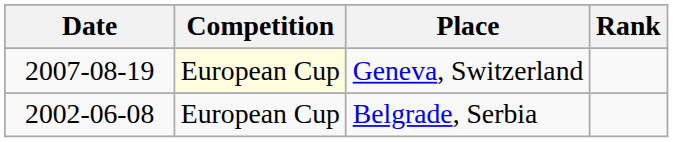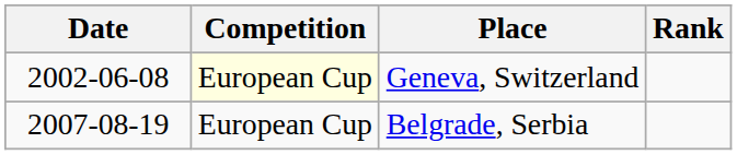 <table class="wikitable">
 <tr>
 <th>Date</th>
 <th>Competition</th>
 <th>Place</th>
 <th>Rank</th>
 </tr>
 <tr>
-<td style="text-align:right">  2007-08-19  </td>
+<td style="text-align:right">  2002-06-08  </td>
 <td style="background: lightyellow;">European Cup</td>
 <td><a href='#'>Geneva</a>, Switzerland</td>
 <td style="text-align:right"></td>
 </tr>
 <tr>
-<td style="text-align:right">  2002-06-08  </td>
+<td style="text-align:right">  2007-08-19  </td>
 <td>European Cup</td>
 <td><a href='#'>Belgrade</a>, Serbia</td>
 <td style="text-align:right"></td>
 </tr>
 </table>
